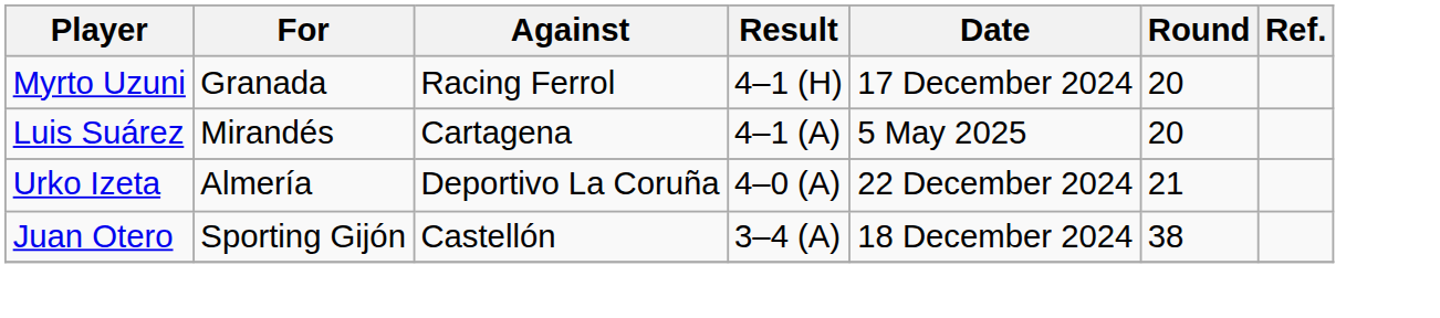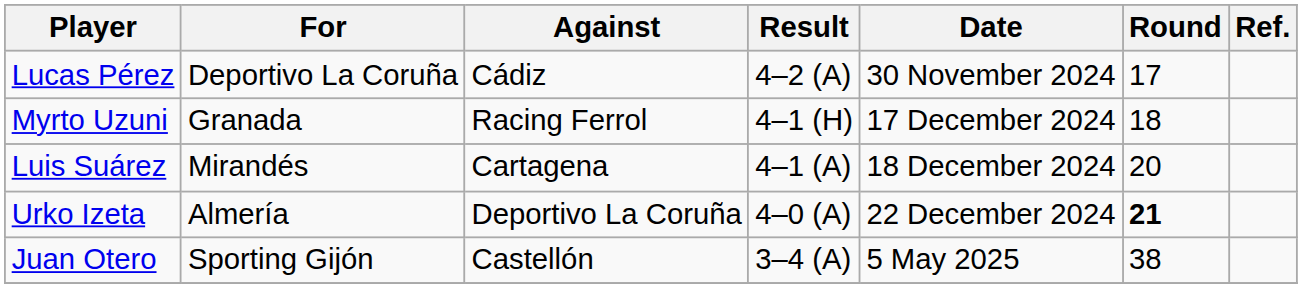 <table class="wikitable sortable">
 <tr>
 <th>Player</th>
 <th>For</th>
 <th>Against</th>
 <th>Result</th>
 <th>Date</th>
 <th>Round</th>
 <th>Ref.</th>
 </tr>
 <tr>
+<td> <a href='#'>Lucas Pérez</a></td>
+<td>Deportivo La Coruña</td>
+<td>Cádiz</td>
+<td>4–2 (A)</td>
+<td>30 November 2024</td>
+<td>17</td>
+<td></td>
+</tr>
+<tr>
 <td> <a href='#'>Myrto Uzuni</a></td>
 <td>Granada</td>
 <td>Racing Ferrol</td>
 <td>4–1 (H)</td>
 <td>17 December 2024</td>
-<td>20</td>
+<td>18</td>
 <td></td>
 </tr>
 <tr>
 <td> <a href='#'>Luis Suárez</a></td>
 <td>Mirandés</td>
 <td>Cartagena</td>
 <td>4–1 (A)</td>
-<td>5 May 2025</td>
+<td>18 December 2024</td>
 <td>20</td>
 <td></td>
 </tr>
 <tr>
 <td> <a href='#'>Urko Izeta</a></td>
 <td>Almería</td>
 <td>Deportivo La Coruña</td>
 <td>4–0 (A)</td>
 <td>22 December 2024</td>
-<td>21</td>
+<td><strong>21</strong></td>
 <td></td>
 </tr>
 <tr>
 <td> <a href='#'>Juan Otero</a></td>
 <td>Sporting Gijón</td>
 <td>Castellón</td>
 <td>3–4 (A)</td>
-<td>18 December 2024</td>
+<td>5 May 2025</td>
 <td>38</td>
 <td></td>
 </tr>
 <tr>
 </tr>
 </table>
